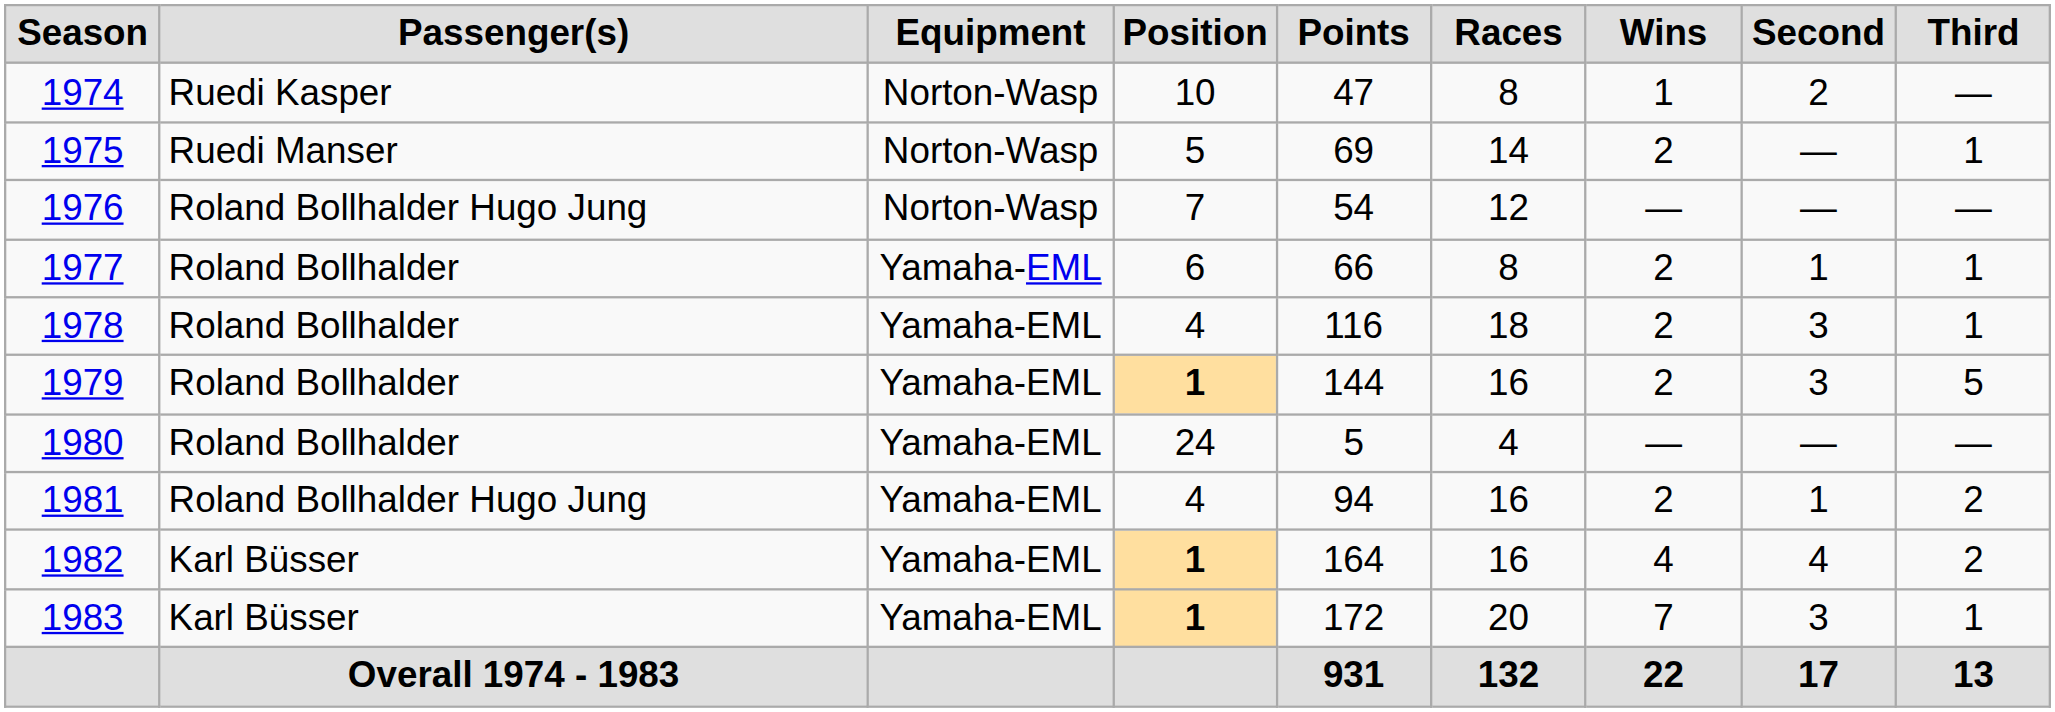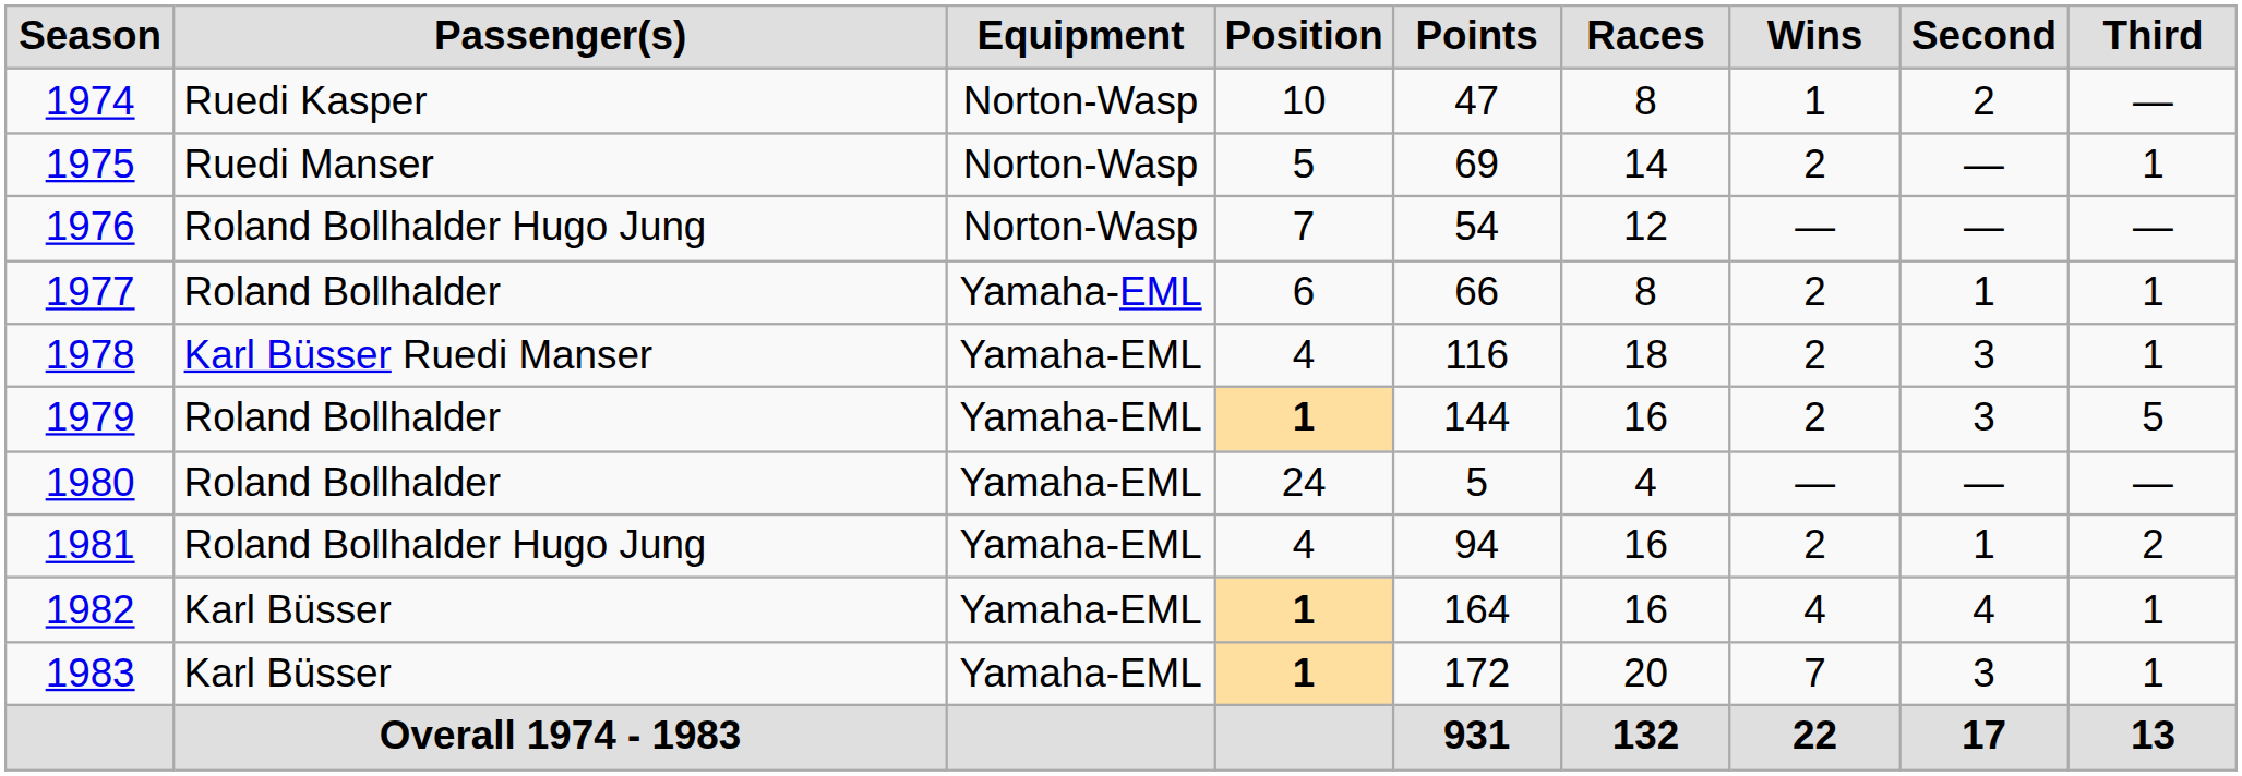 <table class="wikitable">
 <tr align="center" style="background:#dfdfdf;">
 <td width="60"><strong>Season</strong></td>
 <td width="300"><strong>Passenger(s)</strong></td>
 <td width="100"><strong>Equipment</strong></td>
 <td width="30"><strong>Position</strong></td>
 <td width="60"><strong>Points</strong></td>
 <td width="60"><strong>Races</strong></td>
 <td width="60"><strong>Wins</strong></td>
 <td width="60"><strong>Second</strong></td>
 <td width="60"><strong>Third</strong></td>
 </tr>
 <tr align="center">
 <td><a href='#'>1974</a></td>
 <td align="left">Ruedi Kasper</td>
 <td>Norton-Wasp</td>
 <td>10</td>
 <td>47</td>
 <td>8</td>
 <td>1</td>
 <td>2</td>
 <td>—</td>
 </tr>
 <tr align="center">
 <td><a href='#'>1975</a></td>
 <td align="left">Ruedi Manser</td>
 <td>Norton-Wasp</td>
 <td>5</td>
 <td>69</td>
 <td>14</td>
 <td>2</td>
 <td>—</td>
 <td>1</td>
 </tr>
 <tr align="center">
 <td><a href='#'>1976</a></td>
 <td align="left">Roland Bollhalder  Hugo Jung</td>
 <td>Norton-Wasp</td>
 <td>7</td>
 <td>54</td>
 <td>12</td>
 <td>—</td>
 <td>—</td>
 <td>—</td>
 </tr>
 <tr align="center">
 <td><a href='#'>1977</a></td>
 <td align="left">Roland Bollhalder</td>
 <td>Yamaha-<a href='#'>EML</a></td>
 <td>6</td>
 <td>66</td>
 <td>8</td>
 <td>2</td>
 <td>1</td>
 <td>1</td>
 </tr>
 <tr align="center">
 <td><a href='#'>1978</a></td>
-<td align="left">Roland Bollhalder</td>
+<td align="left"><a href='#'>Karl Büsser</a>  Ruedi Manser</td>
 <td>Yamaha-EML</td>
 <td>4</td>
 <td>116</td>
 <td>18</td>
 <td>2</td>
 <td>3</td>
 <td>1</td>
 </tr>
 <tr align="center">
 <td><a href='#'>1979</a></td>
 <td align="left">Roland Bollhalder</td>
 <td>Yamaha-EML</td>
 <td style="background:#ffdf9f;"><strong>1</strong></td>
 <td>144</td>
 <td>16</td>
 <td>2</td>
 <td>3</td>
 <td>5</td>
 </tr>
 <tr align="center">
 <td><a href='#'>1980</a></td>
 <td align="left">Roland Bollhalder</td>
 <td>Yamaha-EML</td>
 <td>24</td>
 <td>5</td>
 <td>4</td>
 <td>—</td>
 <td>—</td>
 <td>—</td>
 </tr>
 <tr align="center">
 <td><a href='#'>1981</a></td>
 <td align="left">Roland Bollhalder  Hugo Jung</td>
 <td>Yamaha-EML</td>
 <td>4</td>
 <td>94</td>
 <td>16</td>
 <td>2</td>
 <td>1</td>
 <td>2</td>
 </tr>
 <tr align="center">
 <td><a href='#'>1982</a></td>
 <td align="left">Karl Büsser</td>
 <td>Yamaha-EML</td>
 <td style="background:#ffdf9f;"><strong>1</strong></td>
 <td>164</td>
 <td>16</td>
 <td>4</td>
 <td>4</td>
-<td>2</td>
+<td>1</td>
 </tr>
 <tr align="center">
 <td><a href='#'>1983</a></td>
 <td align="left">Karl Büsser</td>
 <td>Yamaha-EML</td>
 <td style="background:#ffdf9f;"><strong>1</strong></td>
 <td>172</td>
 <td>20</td>
 <td>7</td>
 <td>3</td>
 <td>1</td>
 </tr>
 <tr align="center" style="background:#dfdfdf;">
 <td></td>
 <td align="center"><strong>Overall 1974 - 1983</strong></td>
 <td></td>
 <td></td>
 <td><strong>931</strong></td>
 <td><strong>132</strong></td>
 <td><strong>22</strong></td>
 <td><strong>17</strong></td>
 <td><strong>13</strong></td>
 </tr>
 </table>
